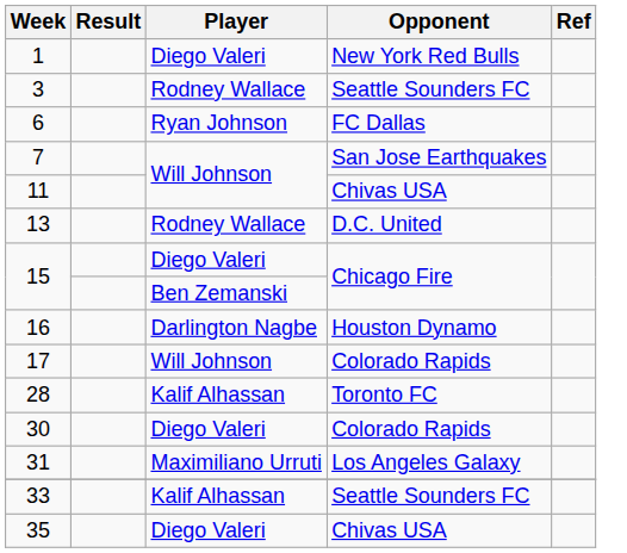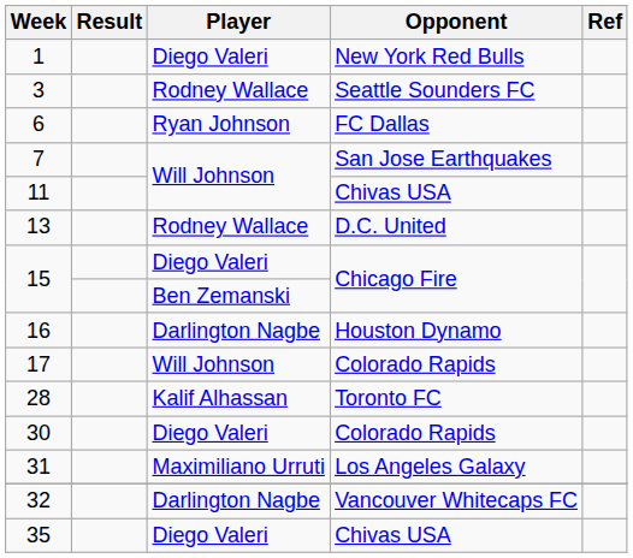 <table class=wikitable>
 <tr>
 <th>Week</th>
 <th>Result</th>
 <th>Player</th>
 <th>Opponent</th>
 <th>Ref</th>
 </tr>
 <tr>
 <td align=center>1</td>
 <td></td>
 <td> <a href='#'>Diego Valeri</a></td>
 <td><a href='#'>New York Red Bulls</a></td>
 <td></td>
 </tr>
 <tr>
 <td align=center>3</td>
 <td></td>
 <td> <a href='#'>Rodney Wallace</a></td>
 <td><a href='#'>Seattle Sounders FC</a></td>
 <td></td>
 </tr>
 <tr>
 <td align=center>6</td>
 <td></td>
 <td> <a href='#'>Ryan Johnson</a></td>
 <td><a href='#'>FC Dallas</a></td>
 <td></td>
 </tr>
 <tr>
 <td align=center>7</td>
 <td></td>
 <td rowspan=2> <a href='#'>Will Johnson</a></td>
 <td><a href='#'>San Jose Earthquakes</a></td>
 <td></td>
 </tr>
 <tr>
 <td align=center>11</td>
 <td></td>
 <td><a href='#'>Chivas USA</a></td>
 <td></td>
 </tr>
 <tr>
 <td align=center>13</td>
 <td></td>
 <td> <a href='#'>Rodney Wallace</a></td>
 <td><a href='#'>D.C. United</a></td>
 <td></td>
 </tr>
 <tr>
 <td rowspan=2 align=center>15</td>
 <td></td>
 <td> <a href='#'>Diego Valeri</a></td>
 <td rowspan=2><a href='#'>Chicago Fire</a></td>
 <td rowspan=2></td>
 </tr>
 <tr>
 <td></td>
 <td> <a href='#'>Ben Zemanski</a></td>
 </tr>
 <tr>
 <td align=center>16</td>
 <td></td>
 <td> <a href='#'>Darlington Nagbe</a></td>
 <td><a href='#'>Houston Dynamo</a></td>
 <td></td>
 </tr>
 <tr>
 <td align=center>17</td>
 <td></td>
 <td> <a href='#'>Will Johnson</a></td>
 <td><a href='#'>Colorado Rapids</a></td>
 <td></td>
 </tr>
 <tr>
 <td align=center>28</td>
 <td></td>
 <td> <a href='#'>Kalif Alhassan</a></td>
 <td><a href='#'>Toronto FC</a></td>
 <td></td>
 </tr>
 <tr>
 <td align=center>30</td>
 <td></td>
 <td> <a href='#'>Diego Valeri</a></td>
 <td><a href='#'>Colorado Rapids</a></td>
 <td></td>
 </tr>
 <tr>
 <td align=center>31</td>
 <td></td>
 <td> <a href='#'>Maximiliano Urruti</a></td>
 <td><a href='#'>Los Angeles Galaxy</a></td>
 <td></td>
 </tr>
 <tr>
 </tr>
 <tr>
-<td align=center>33</td>
+<td align=center>32</td>
 <td></td>
-<td> <a href='#'>Kalif Alhassan</a></td>
-<td><a href='#'>Seattle Sounders FC</a></td>
+<td> <a href='#'>Darlington Nagbe</a></td>
+<td><a href='#'>Vancouver Whitecaps FC</a></td>
 <td></td>
 </tr>
 <tr>
 <td align=center>35</td>
 <td></td>
 <td> <a href='#'>Diego Valeri</a></td>
 <td><a href='#'>Chivas USA</a></td>
 <td></td>
 </tr>
 </table>
